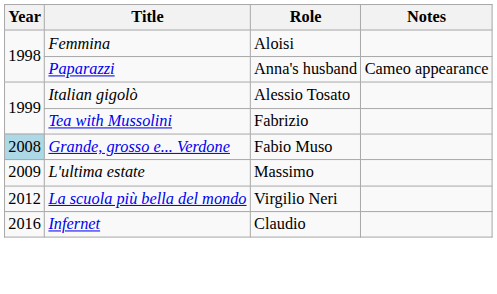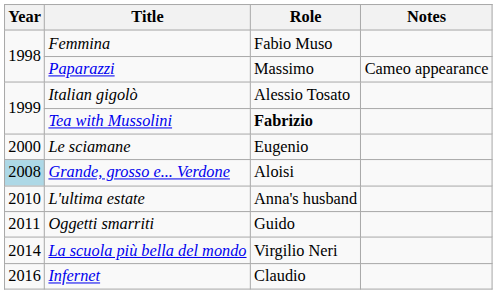 <table class="wikitable">
 <tr>
 <th>Year</th>
 <th>Title</th>
 <th>Role</th>
 <th>Notes</th>
 </tr>
 <tr>
 <td rowspan="2">1998</td>
 <td><em>Femmina</em></td>
-<td>Aloisi</td>
+<td>Fabio Muso</td>
 <td></td>
 </tr>
 <tr>
 <td><em><a href='#'>Paparazzi</a></em></td>
-<td>Anna's husband</td>
+<td>Massimo</td>
 <td>Cameo appearance</td>
 </tr>
 <tr>
 <td rowspan="2">1999</td>
 <td><em>Italian gigolò</em></td>
 <td>Alessio Tosato</td>
 <td></td>
 </tr>
 <tr>
 <td><em><a href='#'>Tea with Mussolini</a></em></td>
-<td>Fabrizio</td>
+<td><strong>Fabrizio</strong></td>
+<td></td>
+</tr>
+<tr>
+<td>2000</td>
+<td><em>Le sciamane</em></td>
+<td>Eugenio</td>
 <td></td>
 </tr>
 <tr>
 <td style="background: lightblue;">2008</td>
 <td><em><a href='#'>Grande, grosso e... Verdone</a></em></td>
-<td>Fabio Muso</td>
+<td>Aloisi</td>
 <td></td>
 </tr>
 <tr>
-<td>2009</td>
+<td>2010</td>
 <td><em>L'ultima estate</em></td>
-<td>Massimo</td>
+<td>Anna's husband</td>
 <td></td>
 </tr>
 <tr>
-<td>2012</td>
+<td>2011</td>
+<td><em>Oggetti smarriti</em></td>
+<td>Guido</td>
+<td></td>
+</tr>
+<tr>
+<td>2014</td>
 <td><em><a href='#'>La scuola più bella del mondo</a></em></td>
 <td>Virgilio Neri</td>
 <td></td>
 </tr>
 <tr>
 <td>2016</td>
 <td><em><a href='#'>Infernet</a></em></td>
 <td>Claudio</td>
 <td></td>
 </tr>
 </table>
